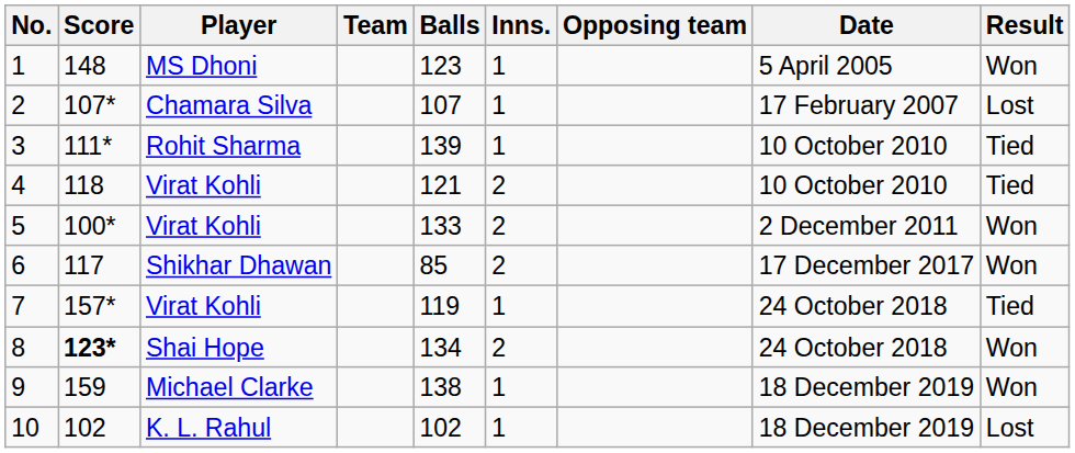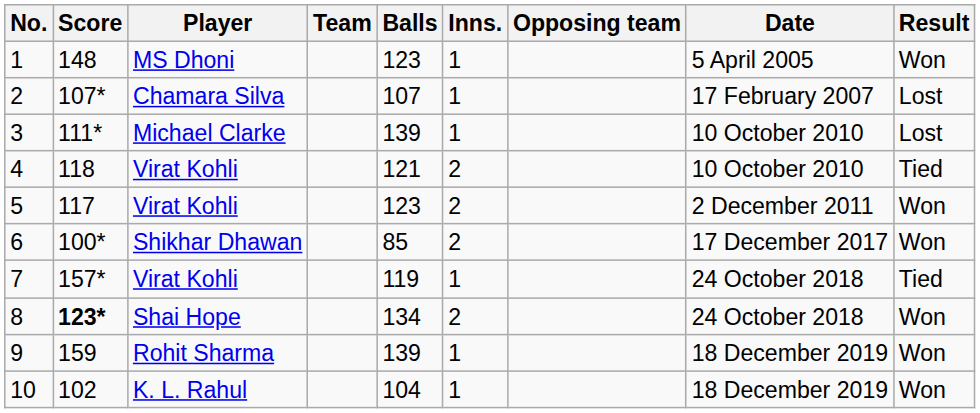 <table style="font-size:95%" class="wikitable sortable">
 <tr>
 <th>No.</th>
 <th>Score</th>
 <th>Player</th>
 <th>Team</th>
 <th>Balls</th>
 <th>Inns.</th>
 <th>Opposing team</th>
 <th>Date</th>
 <th>Result</th>
 </tr>
 <tr>
 <td>1</td>
 <td>148</td>
 <td><a href='#'>MS Dhoni</a></td>
 <td></td>
 <td>123</td>
 <td>1</td>
 <td></td>
 <td>5 April 2005</td>
 <td>Won</td>
 </tr>
 <tr>
 <td>2</td>
 <td>107*</td>
 <td><a href='#'>Chamara Silva</a></td>
 <td></td>
 <td>107</td>
 <td>1</td>
 <td></td>
 <td>17 February 2007</td>
 <td>Lost</td>
 </tr>
 <tr>
 <td>3</td>
 <td>111*</td>
-<td><a href='#'>Rohit Sharma</a></td>
+<td><a href='#'>Michael Clarke</a></td>
 <td></td>
 <td>139</td>
 <td>1</td>
 <td></td>
 <td>10 October 2010</td>
-<td>Tied</td>
+<td>Lost</td>
 </tr>
 <tr>
 <td>4</td>
 <td>118</td>
 <td><a href='#'>Virat Kohli</a></td>
 <td></td>
 <td>121</td>
 <td>2</td>
 <td></td>
 <td>10 October 2010</td>
 <td>Tied</td>
 </tr>
 <tr>
 <td>5</td>
-<td>100*</td>
+<td>117</td>
 <td><a href='#'>Virat Kohli</a></td>
 <td></td>
-<td>133</td>
+<td>123</td>
 <td>2</td>
 <td></td>
 <td>2 December 2011</td>
 <td>Won</td>
 </tr>
 <tr>
 <td>6</td>
-<td>117</td>
+<td>100*</td>
 <td><a href='#'>Shikhar Dhawan</a></td>
 <td></td>
 <td>85</td>
 <td>2</td>
 <td></td>
 <td>17 December 2017</td>
 <td>Won</td>
 </tr>
 <tr>
 <td>7</td>
 <td>157*</td>
 <td><a href='#'>Virat Kohli</a></td>
 <td></td>
 <td>119</td>
 <td>1</td>
 <td></td>
 <td>24 October 2018</td>
 <td>Tied</td>
 </tr>
 <tr>
 <td>8</td>
 <td><strong>123*</strong></td>
 <td><a href='#'>Shai Hope</a></td>
 <td></td>
 <td>134</td>
 <td>2</td>
 <td></td>
 <td>24 October 2018</td>
 <td>Won</td>
 </tr>
 <tr>
 <td>9</td>
 <td>159</td>
-<td><a href='#'>Michael Clarke</a></td>
+<td><a href='#'>Rohit Sharma</a></td>
 <td></td>
-<td>138</td>
+<td>139</td>
 <td>1</td>
 <td></td>
 <td>18 December 2019</td>
 <td>Won</td>
 </tr>
 <tr>
 <td>10</td>
 <td>102</td>
 <td><a href='#'>K. L. Rahul</a></td>
 <td></td>
-<td>102</td>
+<td>104</td>
 <td>1</td>
 <td></td>
 <td>18 December 2019</td>
-<td>Lost</td>
+<td>Won</td>
 </tr>
 </table>
